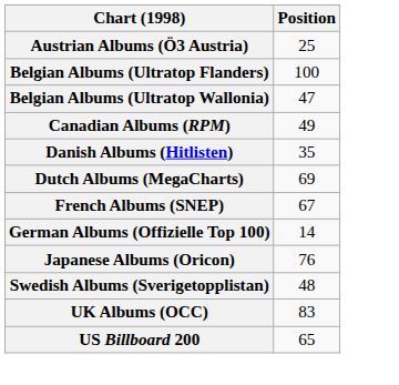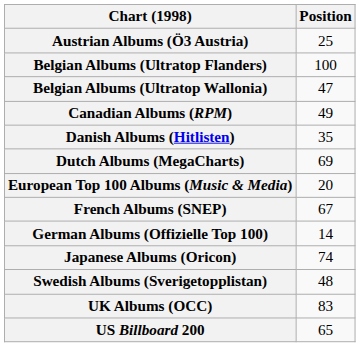 <table class="wikitable plainrowheaders sortable" style="text-align:center;">
 <tr>
 <th>Chart (1998)</th>
 <th>Position</th>
 </tr>
 <tr>
 <th scope="row">Austrian Albums (Ö3 Austria)</th>
 <td>25</td>
 </tr>
 <tr>
 <th scope="row">Belgian Albums (Ultratop Flanders)</th>
 <td>100</td>
 </tr>
 <tr>
 <th scope="row">Belgian Albums (Ultratop Wallonia)</th>
 <td>47</td>
 </tr>
 <tr>
 <th scope="row">Canadian Albums (<em>RPM</em>)</th>
 <td>49</td>
 </tr>
 <tr>
 <th scope="row">Danish Albums (<a href='#'>Hitlisten</a>)</th>
 <td>35</td>
 </tr>
 <tr>
 <th scope="row">Dutch Albums (MegaCharts)</th>
 <td>69</td>
 </tr>
 <tr>
+<th scope="row">European Top 100 Albums (<em>Music & Media</em>)</th>
+<td>20</td>
+</tr>
+<tr>
 <th scope="row">French Albums (SNEP)</th>
 <td>67</td>
 </tr>
 <tr>
 <th scope="row">German Albums (Offizielle Top 100)</th>
 <td>14</td>
 </tr>
 <tr>
 <th scope="row">Japanese Albums (Oricon)</th>
-<td>76</td>
+<td>74</td>
 </tr>
 <tr>
 <th scope="row">Swedish Albums (Sverigetopplistan)</th>
 <td>48</td>
 </tr>
 <tr>
 <th scope="row">UK Albums (OCC)</th>
 <td>83</td>
 </tr>
 <tr>
 <th scope="row">US <em>Billboard</em> 200</th>
 <td>65</td>
 </tr>
 </table>
